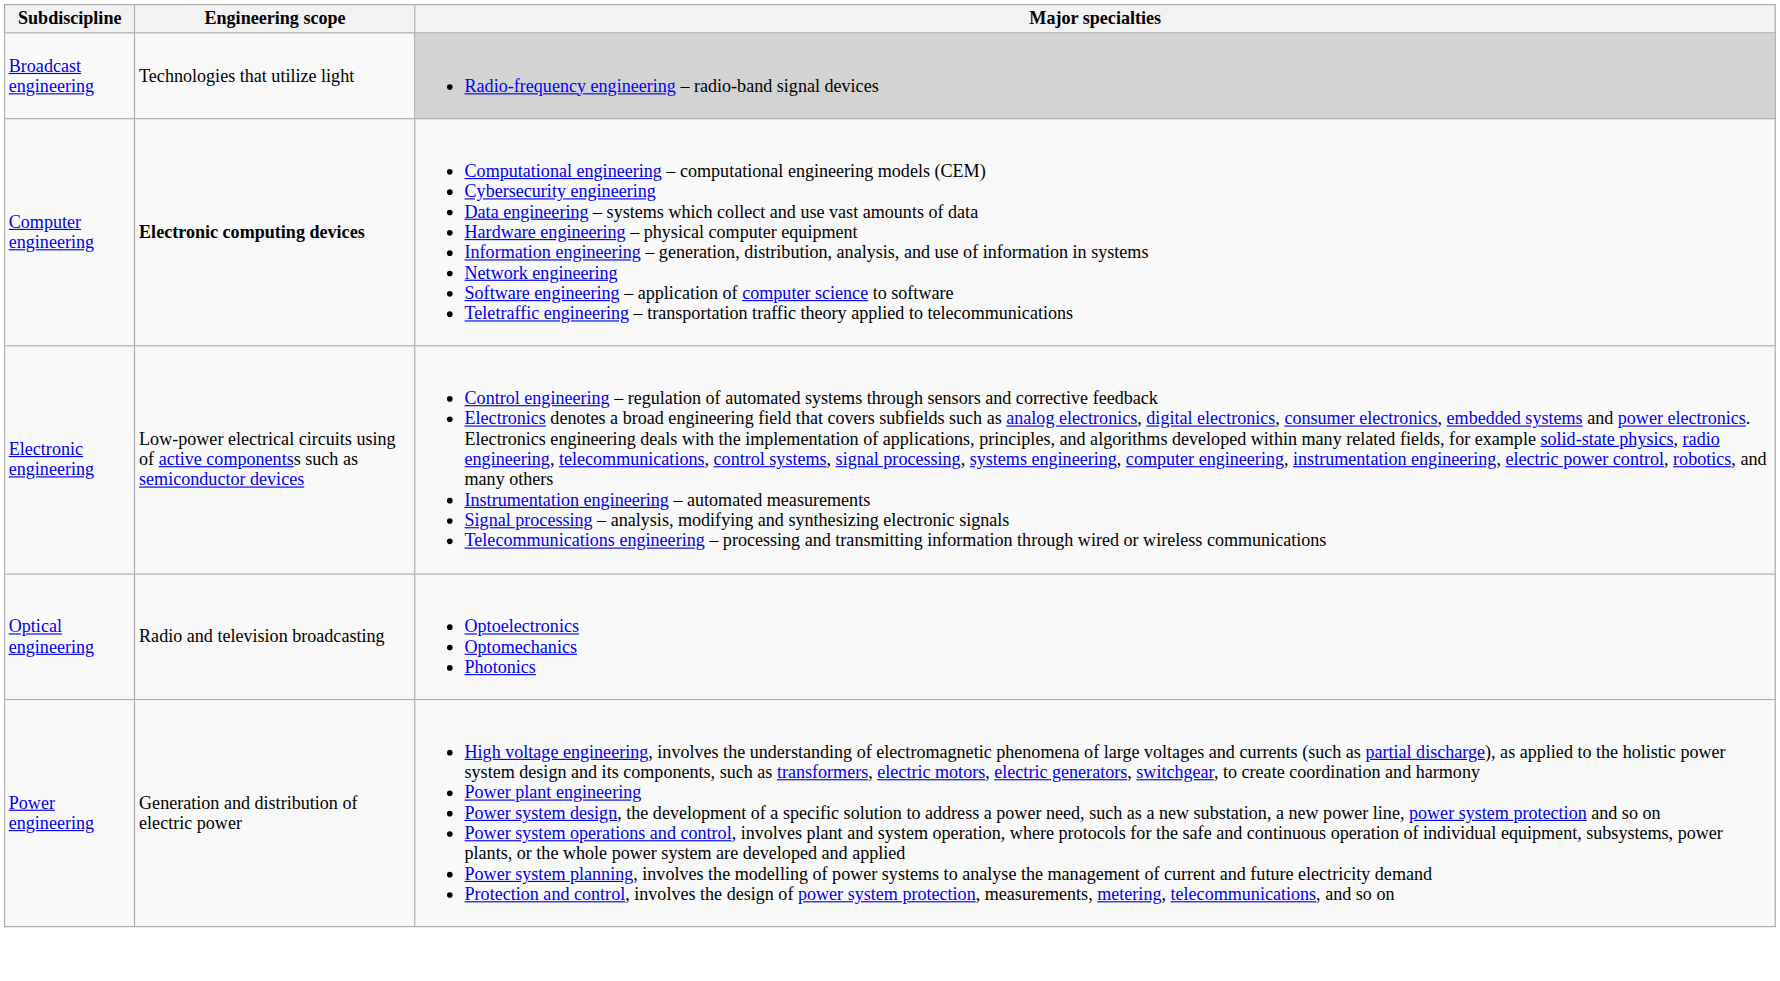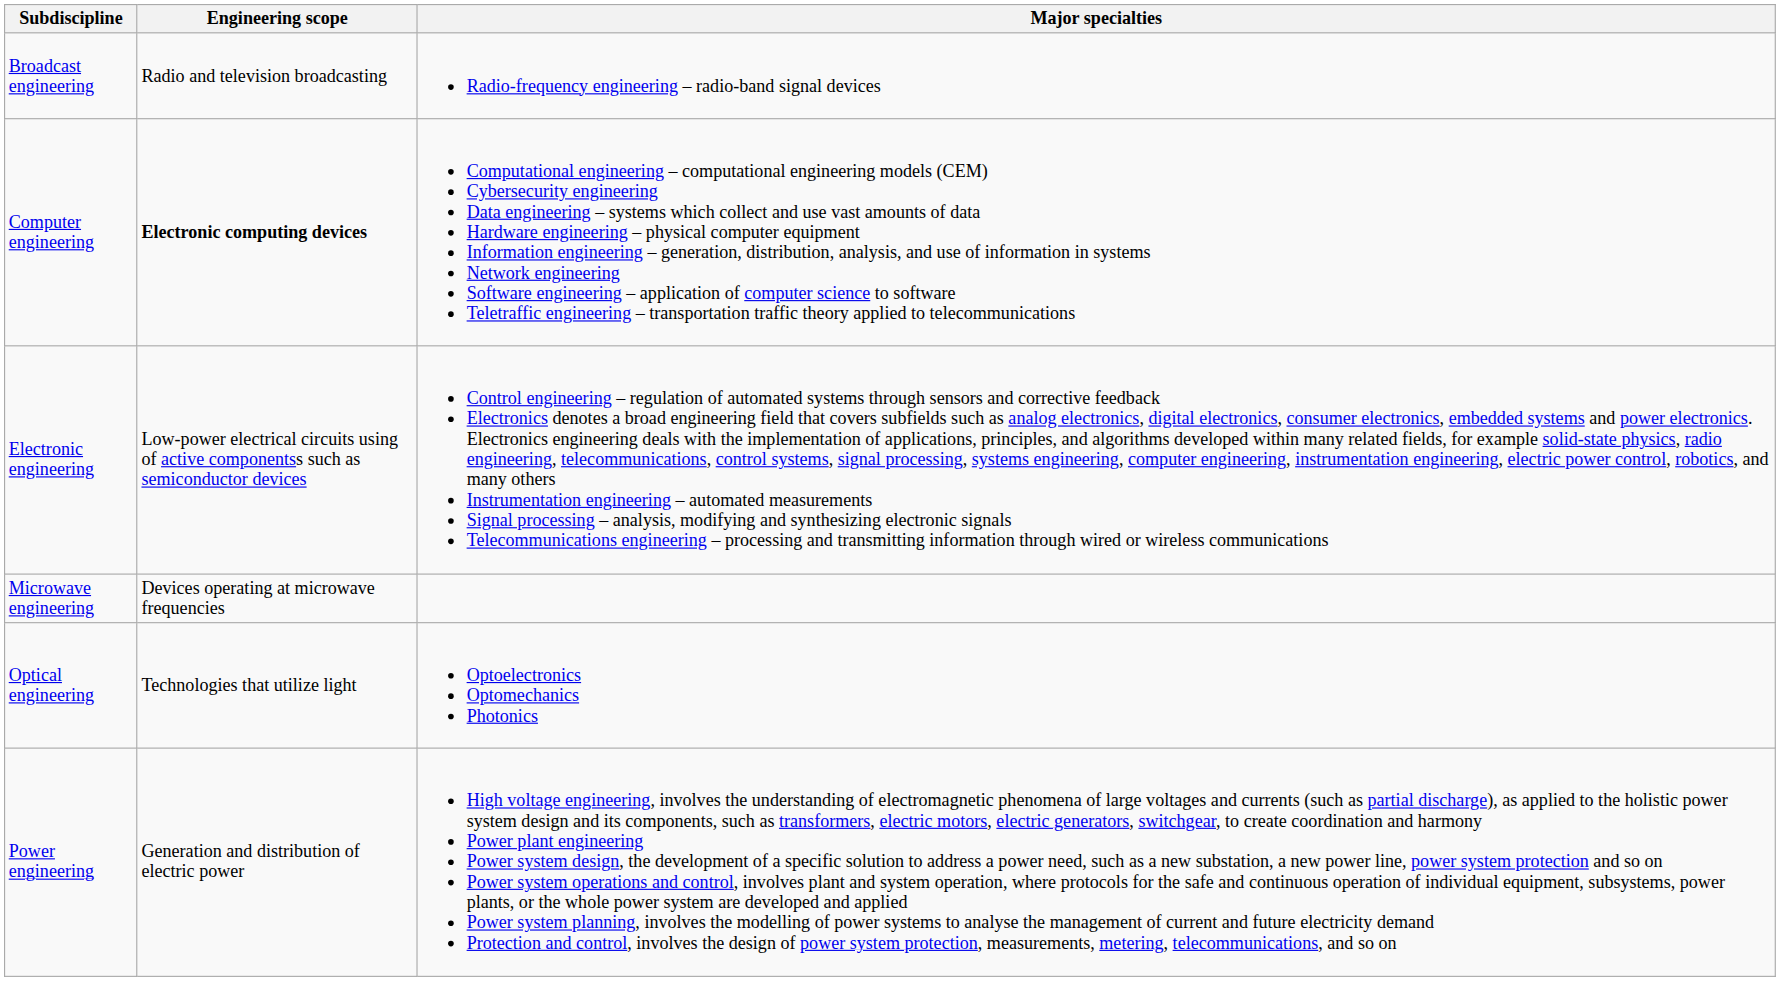 <table class="wikitable sortable">
 <tr>
 <th>Subdiscipline</th>
 <th>Engineering scope</th>
 <th>Major specialties</th>
 </tr>
 <tr>
 <td><a href='#'>Broadcast engineering</a></td>
-<td>Technologies that utilize light</td>
-<td style="background: lightgrey;"><br><ul><li><a href='#'>Radio-frequency engineering</a> – radio-band signal devices</li></ul></td>
+<td>Radio and television broadcasting</td>
+<td><br><ul><li><a href='#'>Radio-frequency engineering</a> – radio-band signal devices</li></ul></td>
 </tr>
 <tr>
 <td><a href='#'>Computer engineering</a></td>
 <td><strong>Electronic computing devices</strong></td>
 <td><br><ul><li><a href='#'>Computational engineering</a> – computational engineering models (CEM)</li><li><a href='#'>Cybersecurity engineering</a></li><li><a href='#'>Data engineering</a> – systems which collect and use vast amounts of data</li><li><a href='#'>Hardware engineering</a> – physical computer equipment</li><li><a href='#'>Information engineering</a> – generation, distribution, analysis, and use of information in systems</li><li><a href='#'>Network engineering</a></li><li><a href='#'>Software engineering</a> – application of <a href='#'>computer science</a> to software</li><li><a href='#'>Teletraffic engineering</a> – transportation traffic theory applied to telecommunications</li></ul></td>
 </tr>
 <tr>
 <td><a href='#'>Electronic engineering</a></td>
 <td>Low-power electrical circuits using of <a href='#'>active components</a>s such as <a href='#'>semiconductor devices</a></td>
 <td><br><ul><li><a href='#'>Control engineering</a> – regulation of automated systems through sensors and corrective feedback</li><li><a href='#'>Electronics</a> denotes a broad engineering field that covers subfields such as <a href='#'>analog electronics</a>, <a href='#'>digital electronics</a>, <a href='#'>consumer electronics</a>, <a href='#'>embedded systems</a> and <a href='#'>power electronics</a>. Electronics engineering deals with the implementation of applications, principles, and algorithms developed within many related fields, for example <a href='#'>solid-state physics</a>, <a href='#'>radio engineering</a>, <a href='#'>telecommunications</a>, <a href='#'>control systems</a>, <a href='#'>signal processing</a>, <a href='#'>systems engineering</a>, <a href='#'>computer engineering</a>, <a href='#'>instrumentation engineering</a>, <a href='#'>electric power control</a>, <a href='#'>robotics</a>, and many others</li><li><a href='#'>Instrumentation engineering</a> – automated measurements</li><li><a href='#'>Signal processing</a> – analysis, modifying and synthesizing electronic signals</li><li><a href='#'>Telecommunications engineering</a> – processing and transmitting information through wired or wireless communications</li></ul></td>
 </tr>
 <tr>
+<td><a href='#'>Microwave engineering</a></td>
+<td>Devices operating at microwave frequencies</td>
+<td></td>
+</tr>
+<tr>
 <td><a href='#'>Optical engineering</a></td>
-<td>Radio and television broadcasting</td>
+<td>Technologies that utilize light</td>
 <td><br><ul><li><a href='#'>Optoelectronics</a></li><li><a href='#'>Optomechanics</a></li><li><a href='#'>Photonics</a></li></ul></td>
 </tr>
 <tr>
 <td><a href='#'>Power engineering</a></td>
 <td>Generation and distribution of electric power</td>
 <td><br><ul><li><a href='#'>High voltage engineering</a>, involves the understanding of electromagnetic phenomena of large voltages and currents (such as <a href='#'>partial discharge</a>), as applied to the holistic power system design and its components, such as <a href='#'>transformers</a>, <a href='#'>electric motors</a>, <a href='#'>electric generators</a>, <a href='#'>switchgear</a>, to create coordination and harmony</li><li><a href='#'>Power plant engineering</a></li><li><a href='#'>Power system design</a>, the development of a specific solution to address a power need, such as a new substation, a new power line, <a href='#'>power system protection</a> and so on</li><li><a href='#'>Power system operations and control</a>, involves plant and system operation, where protocols for the safe and continuous operation of individual equipment, subsystems, power plants, or the whole power system are developed and applied</li><li><a href='#'>Power system planning</a>, involves the modelling of power systems to analyse the management of current and future electricity demand</li><li><a href='#'>Protection and control</a>, involves the design of <a href='#'>power system protection</a>, measurements, <a href='#'>metering</a>, <a href='#'>telecommunications</a>, and so on</li></ul></td>
 </tr>
 </table>
